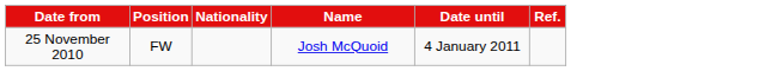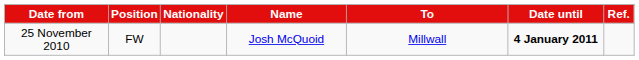 <table class="wikitable" style="text-align:center; font-size:90%; ">
 <tr>
 <th style="background:#e20e0e; color:white; width:120px;">Date from</th>
 <th style="background:#e20e0e; color:white; width:50px;">Position</th>
 <th style="background:#e20e0e; color:white; width:50px;">Nationality</th>
 <th style="background:#e20e0e; color:white; width:140px;">Name</th>
+<th style="background:#e20e0e; color:white; width:190px;">To</th>
 <th style="background:#e20e0e; color:white; width:110px;">Date until</th>
 <th style="background:#e20e0e; color:white; width:30px;">Ref.</th>
 </tr>
 <tr>
 <td>25 November 2010</td>
 <td>FW</td>
 <td></td>
 <td><a href='#'>Josh McQuoid</a></td>
-<td>4 January 2011</td>
+<td><a href='#'>Millwall</a></td>
+<td><strong>4 January 2011</strong></td>
 <td></td>
 </tr>
 </table>
